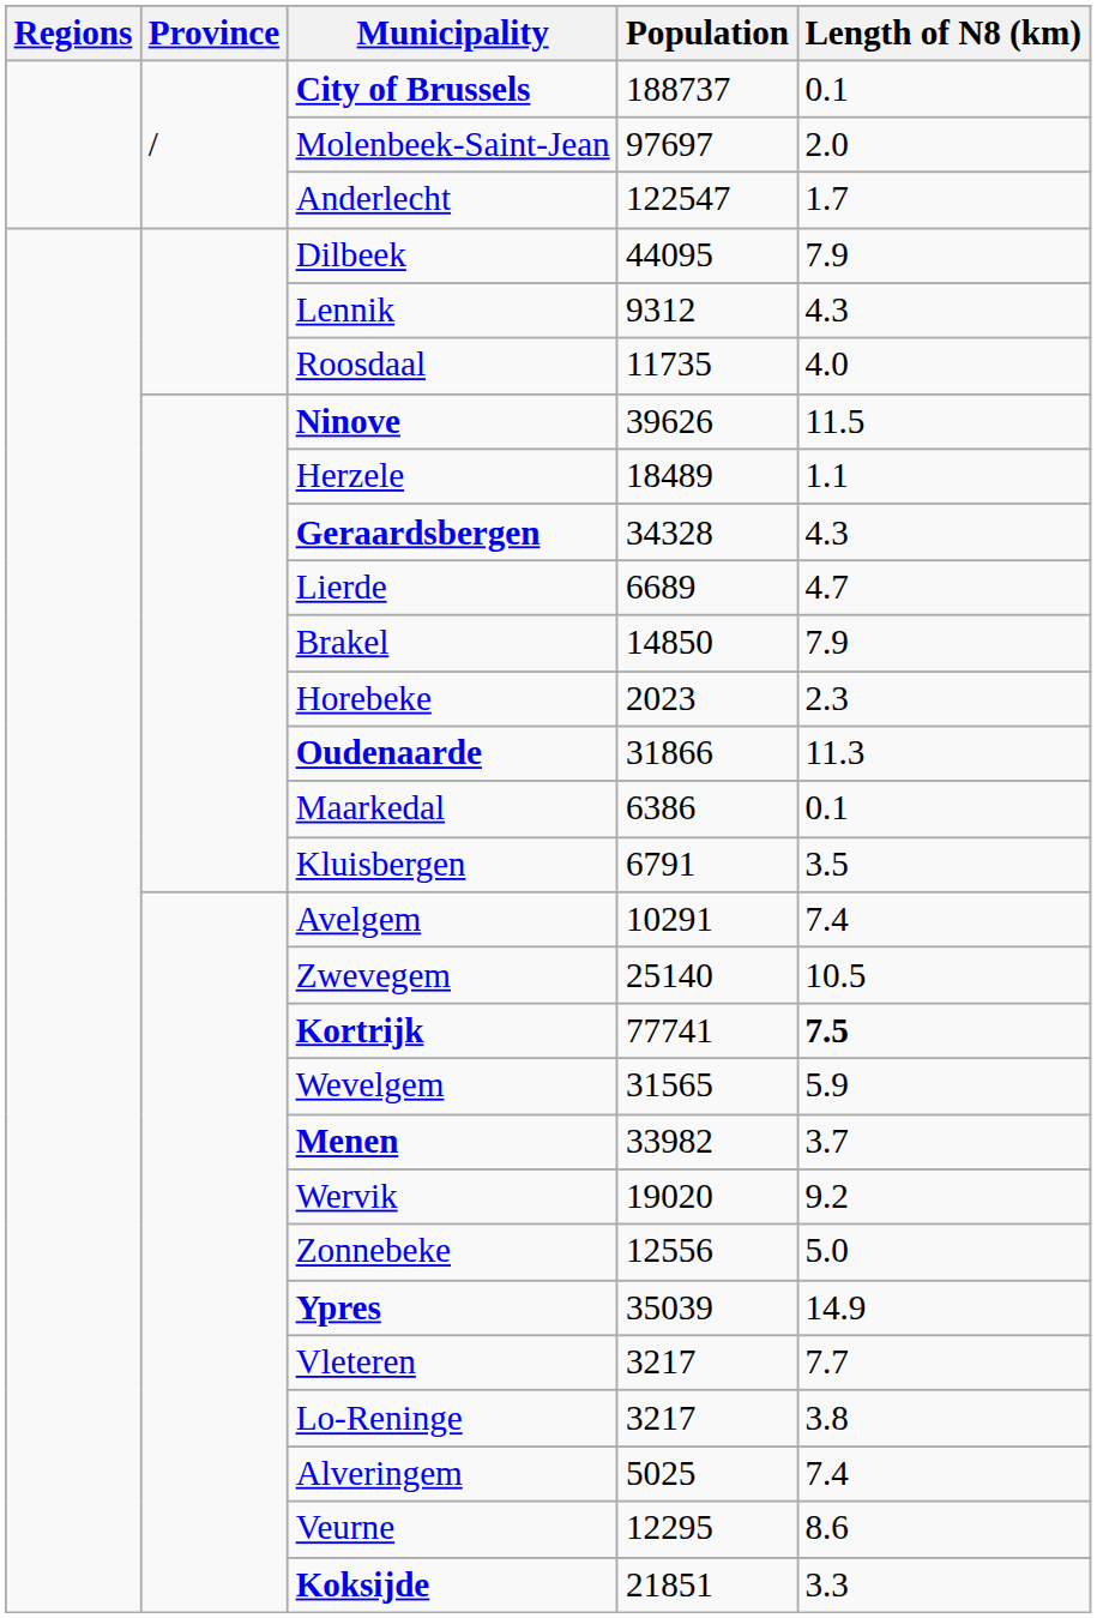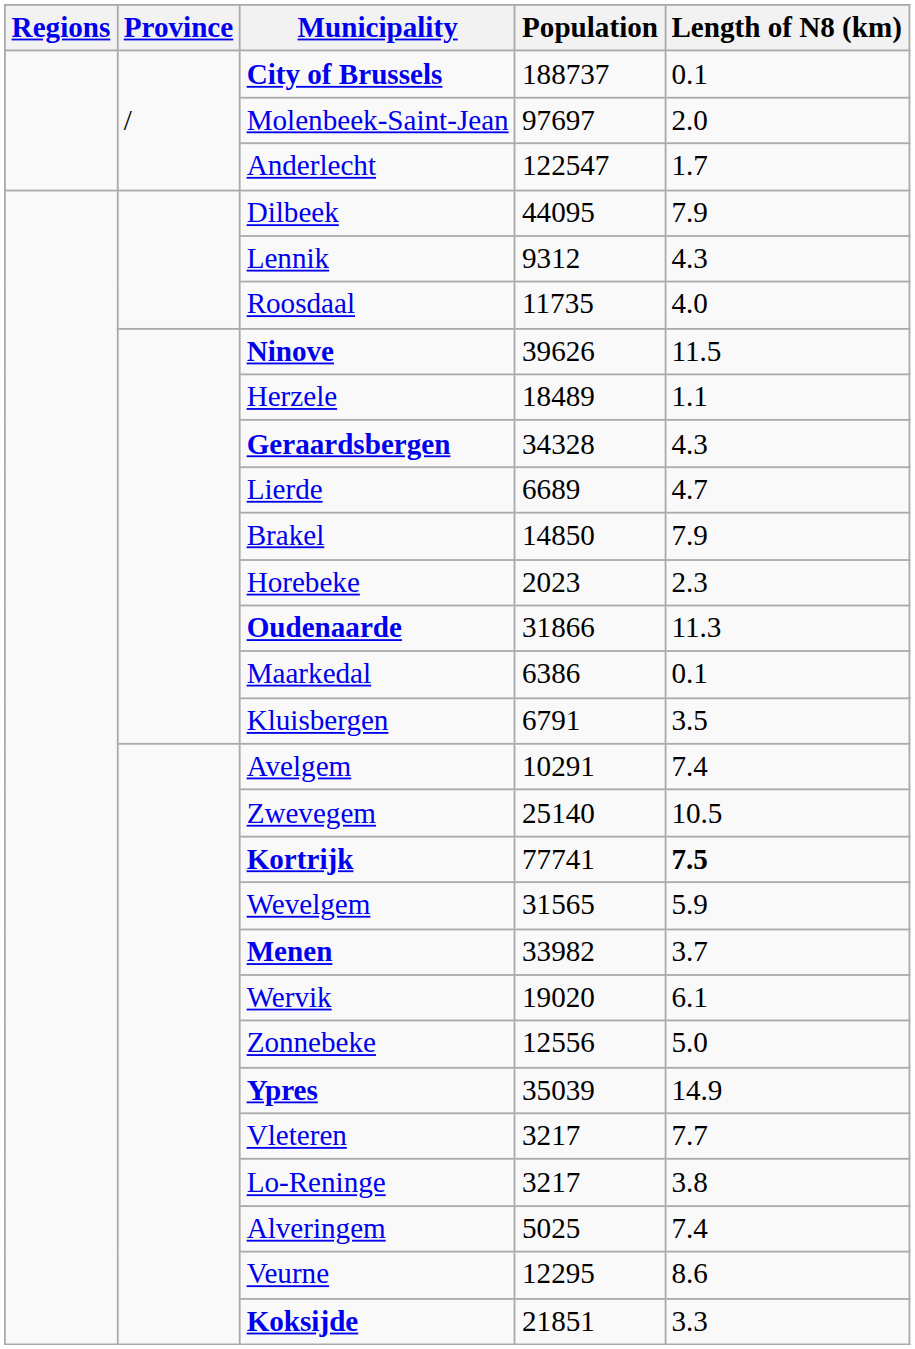 <table class="wikitable">
 <tr>
 <th><a href='#'>Regions</a></th>
 <th><a href='#'>Province</a></th>
 <th><a href='#'>Municipality</a></th>
 <th>Population</th>
 <th>Length of N8 (km)</th>
 </tr>
 <tr>
 <td rowspan="3"></td>
 <td rowspan="3">/</td>
 <td><strong><a href='#'>City of Brussels</a></strong></td>
 <td>188737</td>
 <td>0.1</td>
 </tr>
 <tr>
 <td><a href='#'>Molenbeek-Saint-Jean</a></td>
 <td>97697</td>
 <td>2.0</td>
 </tr>
 <tr>
 <td><a href='#'>Anderlecht</a></td>
 <td>122547</td>
 <td>1.7</td>
 </tr>
 <tr>
 <td rowspan="25"></td>
 <td rowspan="3"></td>
 <td><a href='#'>Dilbeek</a></td>
 <td>44095</td>
 <td>7.9</td>
 </tr>
 <tr>
 <td><a href='#'>Lennik</a></td>
 <td>9312</td>
 <td>4.3</td>
 </tr>
 <tr>
 <td><a href='#'>Roosdaal</a></td>
 <td>11735</td>
 <td>4.0</td>
 </tr>
 <tr>
 <td rowspan="9"></td>
 <td><strong><a href='#'>Ninove</a></strong></td>
 <td>39626</td>
 <td>11.5</td>
 </tr>
 <tr>
 <td><a href='#'>Herzele</a></td>
 <td>18489</td>
 <td>1.1</td>
 </tr>
 <tr>
 <td><strong><a href='#'>Geraardsbergen</a></strong></td>
 <td>34328</td>
 <td>4.3</td>
 </tr>
 <tr>
 <td><a href='#'>Lierde</a></td>
 <td>6689</td>
 <td>4.7</td>
 </tr>
 <tr>
 <td><a href='#'>Brakel</a></td>
 <td>14850</td>
 <td>7.9</td>
 </tr>
 <tr>
 <td><a href='#'>Horebeke</a></td>
 <td>2023</td>
 <td>2.3</td>
 </tr>
 <tr>
 <td><strong><a href='#'>Oudenaarde</a></strong></td>
 <td>31866</td>
 <td>11.3</td>
 </tr>
 <tr>
 <td><a href='#'>Maarkedal</a></td>
 <td>6386</td>
 <td>0.1</td>
 </tr>
 <tr>
 <td><a href='#'>Kluisbergen</a></td>
 <td>6791</td>
 <td>3.5</td>
 </tr>
 <tr>
 <td rowspan="13"></td>
 <td><a href='#'>Avelgem</a></td>
 <td>10291</td>
 <td>7.4</td>
 </tr>
 <tr>
 <td><a href='#'>Zwevegem</a></td>
 <td>25140</td>
 <td>10.5</td>
 </tr>
 <tr>
 <td><strong><a href='#'>Kortrijk</a></strong></td>
 <td>77741</td>
 <td><strong>7.5</strong></td>
 </tr>
 <tr>
 <td><a href='#'>Wevelgem</a></td>
 <td>31565</td>
 <td>5.9</td>
 </tr>
 <tr>
 <td><strong><a href='#'>Menen</a></strong></td>
 <td>33982</td>
 <td>3.7</td>
 </tr>
 <tr>
 <td><a href='#'>Wervik</a></td>
 <td>19020</td>
-<td>9.2</td>
+<td>6.1</td>
 </tr>
 <tr>
 <td><a href='#'>Zonnebeke</a></td>
 <td>12556</td>
 <td>5.0</td>
 </tr>
 <tr>
 <td><strong><a href='#'>Ypres</a></strong></td>
 <td>35039</td>
 <td>14.9</td>
 </tr>
 <tr>
 <td><a href='#'>Vleteren</a></td>
 <td>3217</td>
 <td>7.7</td>
 </tr>
 <tr>
 <td><a href='#'>Lo-Reninge</a></td>
 <td>3217</td>
 <td>3.8</td>
 </tr>
 <tr>
 <td><a href='#'>Alveringem</a></td>
 <td>5025</td>
 <td>7.4</td>
 </tr>
 <tr>
 <td><a href='#'>Veurne</a></td>
 <td>12295</td>
 <td>8.6</td>
 </tr>
 <tr>
 <td><strong><a href='#'>Koksijde</a></strong></td>
 <td>21851</td>
 <td>3.3</td>
 </tr>
 </table>
